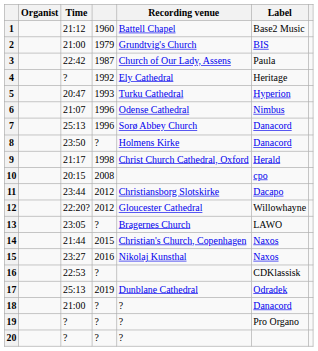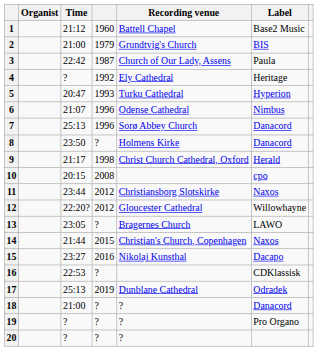 <table class="wikitable" style="margin-right:0; font-size:95%">
 <tr>
 <th scope="col"></th>
 <th scope="col">Organist</th>
 <th scope="col">Time</th>
 <th scope="col"></th>
 <th scope="col">Recording venue</th>
 <th scope="col">Label</th>
 <th scope="col"class="unsortable"></th>
 </tr>
 <tr>
 <th scope="row">1</th>
 <td></td>
 <td>21:12</td>
 <td>1960</td>
 <td><a href='#'>Battell Chapel</a></td>
 <td>Base2 Music</td>
 <td></td>
 </tr>
 <tr>
 <th scope="row">2</th>
 <td></td>
 <td>21:00</td>
 <td>1979</td>
 <td><a href='#'>Grundtvig's Church</a></td>
 <td><a href='#'>BIS</a></td>
 <td></td>
 </tr>
 <tr>
 <th scope="row">3</th>
 <td></td>
 <td>22:42</td>
 <td>1987</td>
 <td><a href='#'>Church of Our Lady, Assens</a></td>
 <td>Paula</td>
 <td></td>
 </tr>
 <tr>
 <th scope="row">4</th>
 <td></td>
 <td>?</td>
 <td>1992</td>
 <td><a href='#'>Ely Cathedral</a></td>
 <td>Heritage</td>
 <td></td>
 </tr>
 <tr>
 <th scope="row">5</th>
 <td></td>
 <td>20:47</td>
 <td>1993</td>
 <td><a href='#'>Turku Cathedral</a></td>
 <td><a href='#'>Hyperion</a></td>
 <td></td>
 </tr>
 <tr>
 <th scope="row">6</th>
 <td></td>
 <td>21:07</td>
 <td>1996</td>
 <td><a href='#'>Odense Cathedral</a></td>
 <td><a href='#'>Nimbus</a></td>
 <td></td>
 </tr>
 <tr>
 <th scope="row">7</th>
 <td></td>
 <td>25:13</td>
 <td>1996</td>
 <td><a href='#'>Sorø Abbey Church</a></td>
 <td><a href='#'>Danacord</a></td>
 <td></td>
 </tr>
 <tr>
 <th scope="row">8</th>
 <td></td>
 <td>23:50</td>
 <td>?</td>
 <td><a href='#'>Holmens Kirke</a></td>
 <td><a href='#'>Danacord</a></td>
 <td></td>
 </tr>
 <tr>
 <th scope="row">9</th>
 <td></td>
 <td>21:17</td>
 <td>1998</td>
 <td><a href='#'>Christ Church Cathedral, Oxford</a></td>
 <td><a href='#'>Herald</a></td>
 <td></td>
 </tr>
 <tr>
 <th scope="row">10</th>
 <td></td>
 <td>20:15</td>
 <td>2008</td>
 <td></td>
 <td><a href='#'>cpo</a></td>
 <td></td>
 </tr>
 <tr>
 <th scope="row">11</th>
 <td></td>
 <td>23:44</td>
 <td>2012</td>
 <td><a href='#'>Christiansborg Slotskirke</a></td>
-<td><a href='#'>Dacapo</a></td>
+<td><a href='#'>Naxos</a></td>
 <td></td>
 </tr>
 <tr>
 <th scope="row">12</th>
 <td></td>
 <td>22:20?</td>
 <td>2012</td>
 <td><a href='#'>Gloucester Cathedral</a></td>
 <td>Willowhayne</td>
 <td></td>
 </tr>
 <tr>
 <th scope="row">13</th>
 <td></td>
 <td>23:05</td>
 <td>?</td>
 <td><a href='#'>Bragernes Church</a></td>
 <td>LAWO</td>
 <td></td>
 </tr>
 <tr>
 <th scope="row">14</th>
 <td></td>
 <td>21:44</td>
 <td>2015</td>
 <td><a href='#'>Christian's Church, Copenhagen</a></td>
 <td><a href='#'>Naxos</a></td>
 <td></td>
 </tr>
 <tr>
 <th scope="row">15</th>
 <td></td>
 <td>23:27</td>
 <td>2016</td>
 <td><a href='#'>Nikolaj Kunsthal</a></td>
-<td><a href='#'>Naxos</a></td>
+<td><a href='#'>Dacapo</a></td>
 <td></td>
 </tr>
 <tr>
 <th scope="row">16</th>
 <td></td>
 <td>22:53</td>
 <td>?</td>
 <td></td>
 <td>CDKlassisk</td>
 <td></td>
 </tr>
 <tr>
 <th scope="row">17</th>
 <td></td>
 <td>25:13</td>
 <td>2019</td>
 <td><a href='#'>Dunblane Cathedral</a></td>
 <td><a href='#'>Odradek</a></td>
 <td></td>
 </tr>
 <tr>
 <th scope="row">18</th>
 <td></td>
 <td>21:00</td>
 <td>?</td>
 <td>?</td>
 <td><a href='#'>Danacord</a></td>
 <td></td>
 </tr>
 <tr>
 <th scope="row">19</th>
 <td></td>
 <td>?</td>
 <td>?</td>
 <td>?</td>
 <td>Pro Organo</td>
 <td></td>
 </tr>
 <tr>
 <th scope="row">20</th>
 <td></td>
 <td>?</td>
 <td>?</td>
 <td>?</td>
 <td></td>
 <td></td>
 </tr>
 </table>
